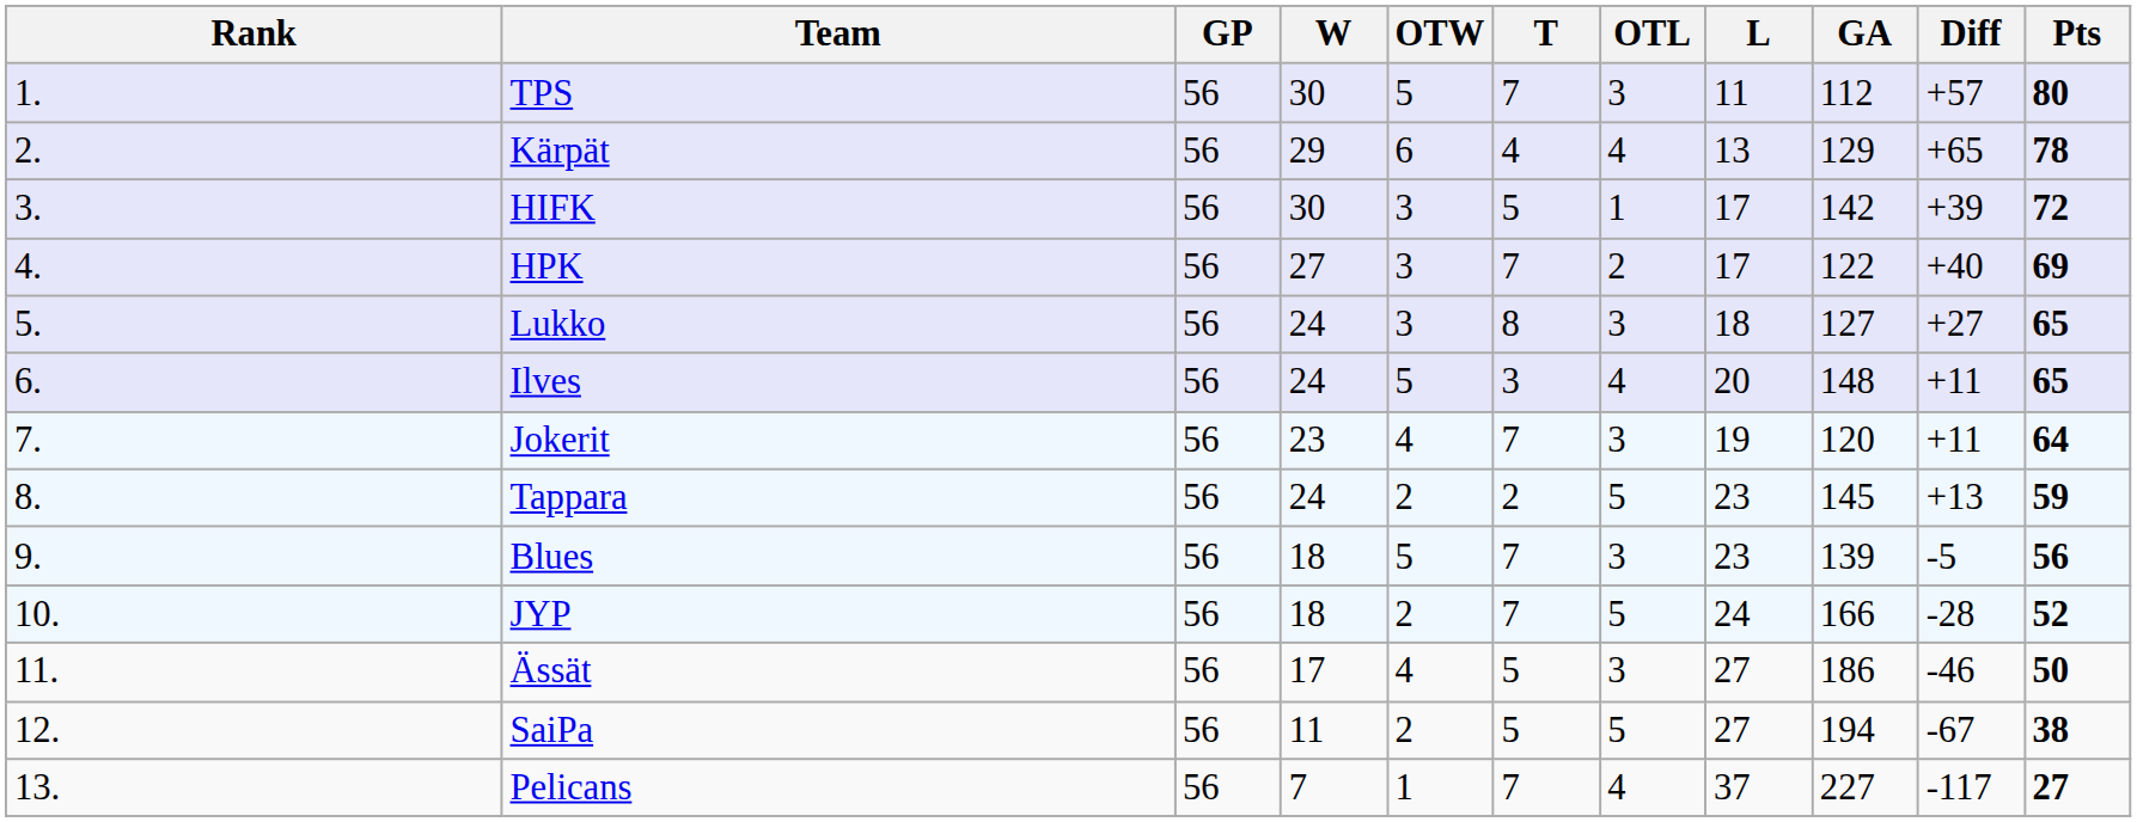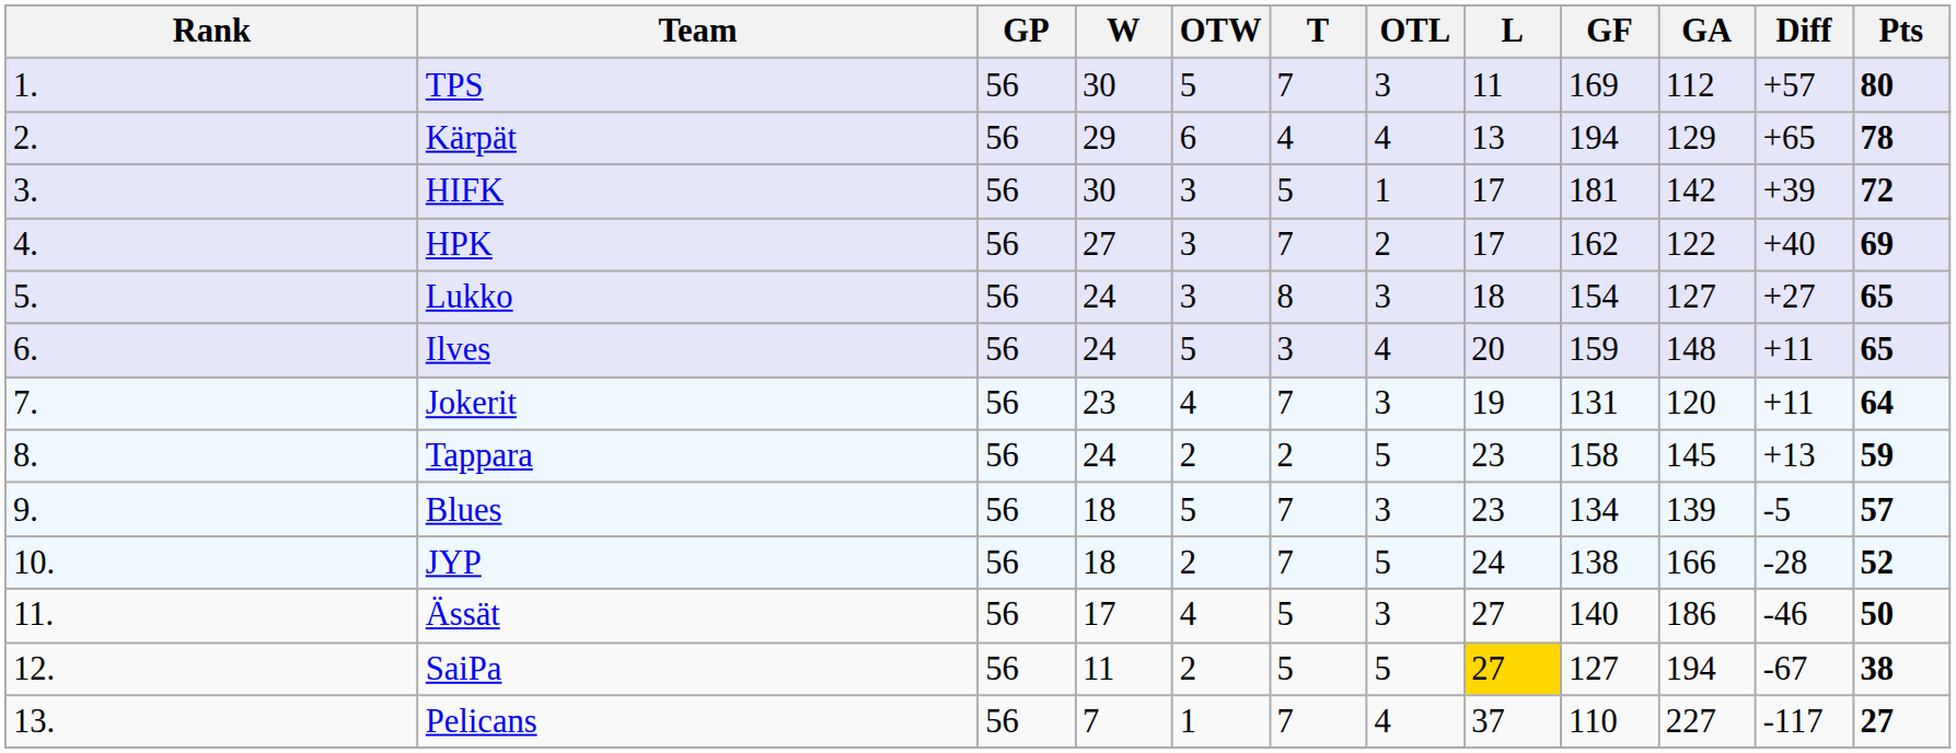 <table class="wikitable">
 <tr>
 <th>Rank</th>
 <th>Team</th>
 <th width="5%">GP</th>
 <th width="5%">W</th>
 <th width="5%">OTW</th>
 <th width="5%">T</th>
 <th width="5%">OTL</th>
 <th width="5%">L</th>
+<th width="5%">GF</th>
 <th width="5%">GA</th>
 <th width="5%">Diff</th>
 <th width="5%">Pts</th>
 </tr>
 <tr bgcolor="#e6e6fa">
 <td align="left">1.</td>
 <td><a href='#'>TPS</a></td>
 <td>56</td>
 <td>30</td>
 <td>5</td>
 <td>7</td>
 <td>3</td>
 <td>11</td>
+<td>169</td>
 <td>112</td>
 <td>+57</td>
 <td><strong>80</strong></td>
 </tr>
 <tr bgcolor="#e6e6fa">
 <td align="left">2.</td>
 <td><a href='#'>Kärpät</a></td>
 <td>56</td>
 <td>29</td>
 <td>6</td>
 <td>4</td>
 <td>4</td>
 <td>13</td>
+<td>194</td>
 <td>129</td>
 <td>+65</td>
 <td><strong>78</strong></td>
 </tr>
 <tr bgcolor="#e6e6fa">
 <td align="left">3.</td>
 <td><a href='#'>HIFK</a></td>
 <td>56</td>
 <td>30</td>
 <td>3</td>
 <td>5</td>
 <td>1</td>
 <td>17</td>
+<td>181</td>
 <td>142</td>
 <td>+39</td>
 <td><strong>72</strong></td>
 </tr>
 <tr bgcolor="#e6e6fa">
 <td align="left">4.</td>
 <td><a href='#'>HPK</a></td>
 <td>56</td>
 <td>27</td>
 <td>3</td>
 <td>7</td>
 <td>2</td>
 <td>17</td>
+<td>162</td>
 <td>122</td>
 <td>+40</td>
 <td><strong>69</strong></td>
 </tr>
 <tr bgcolor="#e6e6fa">
 <td align="left">5.</td>
 <td><a href='#'>Lukko</a></td>
 <td>56</td>
 <td>24</td>
 <td>3</td>
 <td>8</td>
 <td>3</td>
 <td>18</td>
+<td>154</td>
 <td>127</td>
 <td>+27</td>
 <td><strong>65</strong></td>
 </tr>
 <tr bgcolor="#e6e6fa">
 <td align="left">6.</td>
 <td><a href='#'>Ilves</a></td>
 <td>56</td>
 <td>24</td>
 <td>5</td>
 <td>3</td>
 <td>4</td>
 <td>20</td>
+<td>159</td>
 <td>148</td>
 <td>+11</td>
 <td><strong>65</strong></td>
 </tr>
 <tr bgcolor="#f0f8ff">
 <td align="left">7.</td>
 <td><a href='#'>Jokerit</a></td>
 <td>56</td>
 <td>23</td>
 <td>4</td>
 <td>7</td>
 <td>3</td>
 <td>19</td>
+<td>131</td>
 <td>120</td>
 <td>+11</td>
 <td><strong>64</strong></td>
 </tr>
 <tr bgcolor="#f0f8ff">
 <td align="left">8.</td>
 <td><a href='#'>Tappara</a></td>
 <td>56</td>
 <td>24</td>
 <td>2</td>
 <td>2</td>
 <td>5</td>
 <td>23</td>
+<td>158</td>
 <td>145</td>
 <td>+13</td>
 <td><strong>59</strong></td>
 </tr>
 <tr bgcolor="#f0f8ff">
 <td align="left">9.</td>
 <td><a href='#'>Blues</a></td>
 <td>56</td>
 <td>18</td>
 <td>5</td>
 <td>7</td>
 <td>3</td>
 <td>23</td>
+<td>134</td>
 <td>139</td>
 <td>-5</td>
-<td><strong>56</strong></td>
+<td><strong>57</strong></td>
 </tr>
 <tr bgcolor="#f0f8ff">
 <td align="left">10.</td>
 <td><a href='#'>JYP</a></td>
 <td>56</td>
 <td>18</td>
 <td>2</td>
 <td>7</td>
 <td>5</td>
 <td>24</td>
+<td>138</td>
 <td>166</td>
 <td>-28</td>
 <td><strong>52</strong></td>
 </tr>
 <tr>
 <td align="left">11.</td>
 <td><a href='#'>Ässät</a></td>
 <td>56</td>
 <td>17</td>
 <td>4</td>
 <td>5</td>
 <td>3</td>
 <td>27</td>
+<td>140</td>
 <td>186</td>
 <td>-46</td>
 <td><strong>50</strong></td>
 </tr>
 <tr>
 <td align="left">12.</td>
 <td><a href='#'>SaiPa</a></td>
 <td>56</td>
 <td>11</td>
 <td>2</td>
 <td>5</td>
 <td>5</td>
-<td>27</td>
+<td style="background: gold;">27</td>
+<td>127</td>
 <td>194</td>
 <td>-67</td>
 <td><strong>38</strong></td>
 </tr>
 <tr>
 <td align="left">13.</td>
 <td><a href='#'>Pelicans</a></td>
 <td>56</td>
 <td>7</td>
 <td>1</td>
 <td>7</td>
 <td>4</td>
 <td>37</td>
+<td>110</td>
 <td>227</td>
 <td>-117</td>
 <td><strong>27</strong></td>
 </tr>
 </table>
